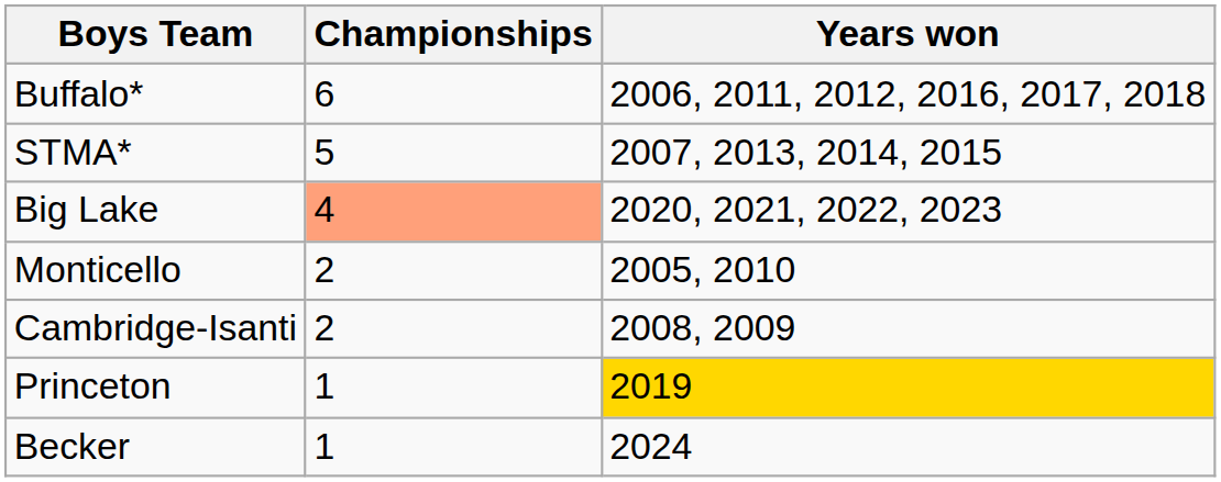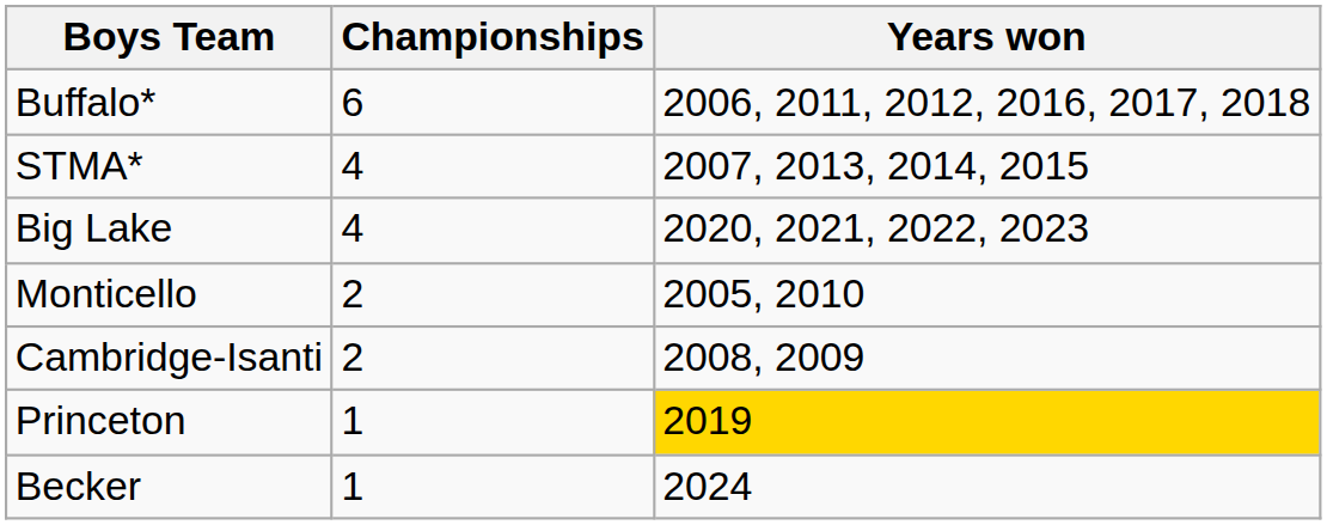 <table class="wikitable">
 <tr>
 <th>Boys Team</th>
 <th>Championships</th>
 <th>Years won</th>
 </tr>
 <tr>
 <td>Buffalo*</td>
 <td>6</td>
 <td>2006, 2011, 2012, 2016, 2017, 2018</td>
 </tr>
 <tr>
 <td>STMA*</td>
-<td>5</td>
+<td>4</td>
 <td>2007, 2013, 2014, 2015</td>
 </tr>
 <tr>
 <td>Big Lake</td>
-<td style="background: lightsalmon;">4</td>
+<td>4</td>
 <td>2020, 2021, 2022, 2023</td>
 </tr>
 <tr>
 <td>Monticello</td>
 <td>2</td>
 <td>2005, 2010</td>
 </tr>
 <tr>
 <td>Cambridge-Isanti</td>
 <td>2</td>
 <td>2008, 2009</td>
 </tr>
 <tr>
 <td>Princeton</td>
 <td>1</td>
 <td style="background: gold;">2019</td>
 </tr>
 <tr>
 <td>Becker</td>
 <td>1</td>
 <td>2024</td>
 </tr>
 </table>
